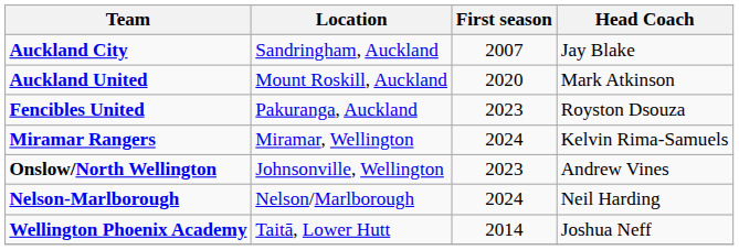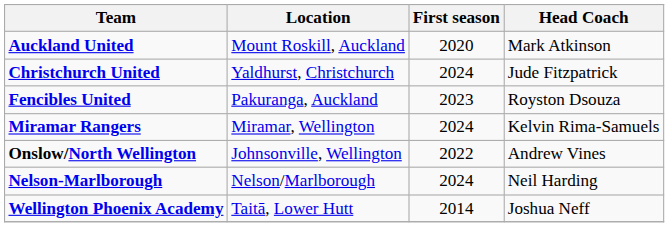 <table class="wikitable" text-align:left;">
 <tr>
 <th>Team</th>
 <th>Location</th>
 <th>First season</th>
 <th>Head Coach</th>
 </tr>
 <tr>
-<td><strong><a href='#'>Auckland City</a></strong></td>
-<td><a href='#'>Sandringham</a>, <a href='#'>Auckland</a></td>
-<td align=center>2007</td>
-<td> Jay Blake</td>
-</tr>
-<tr>
 <td><strong><a href='#'>Auckland United</a></strong></td>
 <td><a href='#'>Mount Roskill</a>, <a href='#'>Auckland</a></td>
 <td align=center>2020</td>
 <td> Mark Atkinson</td>
+</tr>
+<tr>
+<td><strong><a href='#'>Christchurch United</a></strong></td>
+<td><a href='#'>Yaldhurst</a>, <a href='#'>Christchurch</a></td>
+<td align=center>2024</td>
+<td> Jude Fitzpatrick</td>
 </tr>
 <tr>
 <td><strong><a href='#'>Fencibles United</a></strong></td>
 <td><a href='#'>Pakuranga</a>, <a href='#'>Auckland</a></td>
 <td align=center>2023</td>
 <td> Royston Dsouza</td>
 </tr>
 <tr>
 <td><strong><a href='#'>Miramar Rangers</a></strong></td>
 <td><a href='#'>Miramar</a>, <a href='#'>Wellington</a></td>
 <td align=center>2024</td>
 <td> Kelvin Rima-Samuels</td>
 </tr>
 <tr>
 <td><strong>Onslow/<a href='#'>North Wellington</a></strong></td>
 <td><a href='#'>Johnsonville</a>, <a href='#'>Wellington</a></td>
-<td align=center>2023</td>
+<td align=center>2022</td>
 <td> Andrew Vines</td>
 </tr>
 <tr>
 <td><strong><a href='#'>Nelson-Marlborough</a></strong></td>
 <td><a href='#'>Nelson</a>/<a href='#'>Marlborough</a></td>
 <td align=center>2024</td>
 <td> Neil Harding</td>
 </tr>
 <tr>
 <td><strong><a href='#'>Wellington Phoenix Academy</a></strong></td>
 <td><a href='#'>Taitā</a>, <a href='#'>Lower Hutt</a></td>
 <td align=center>2014</td>
 <td> Joshua Neff</td>
 </tr>
 <tr>
 </tr>
 </table>
